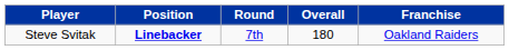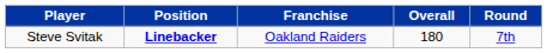 <table class="wikitable" width="50%">
 <tr align="center"  style="background:#0033A0;color:white;"   >
 <td><strong>Player</strong></td>
 <td><strong>Position</strong></td>
+<td><strong>Franchise</strong></td>
+<td><strong>Overall</strong></td>
 <td><strong>Round</strong></td>
-<td><strong>Overall</strong></td>
-<td><strong>Franchise</strong></td>
 </tr>
 <tr align="center" bgcolor="">
 <td>Steve Svitak</td>
 <td><strong><a href='#'>Linebacker</a></strong></td>
+<td><a href='#'>Oakland Raiders</a></td>
+<td>180</td>
 <td><a href='#'>7th</a></td>
-<td>180</td>
-<td><a href='#'>Oakland Raiders</a></td>
 </tr>
 </table>
